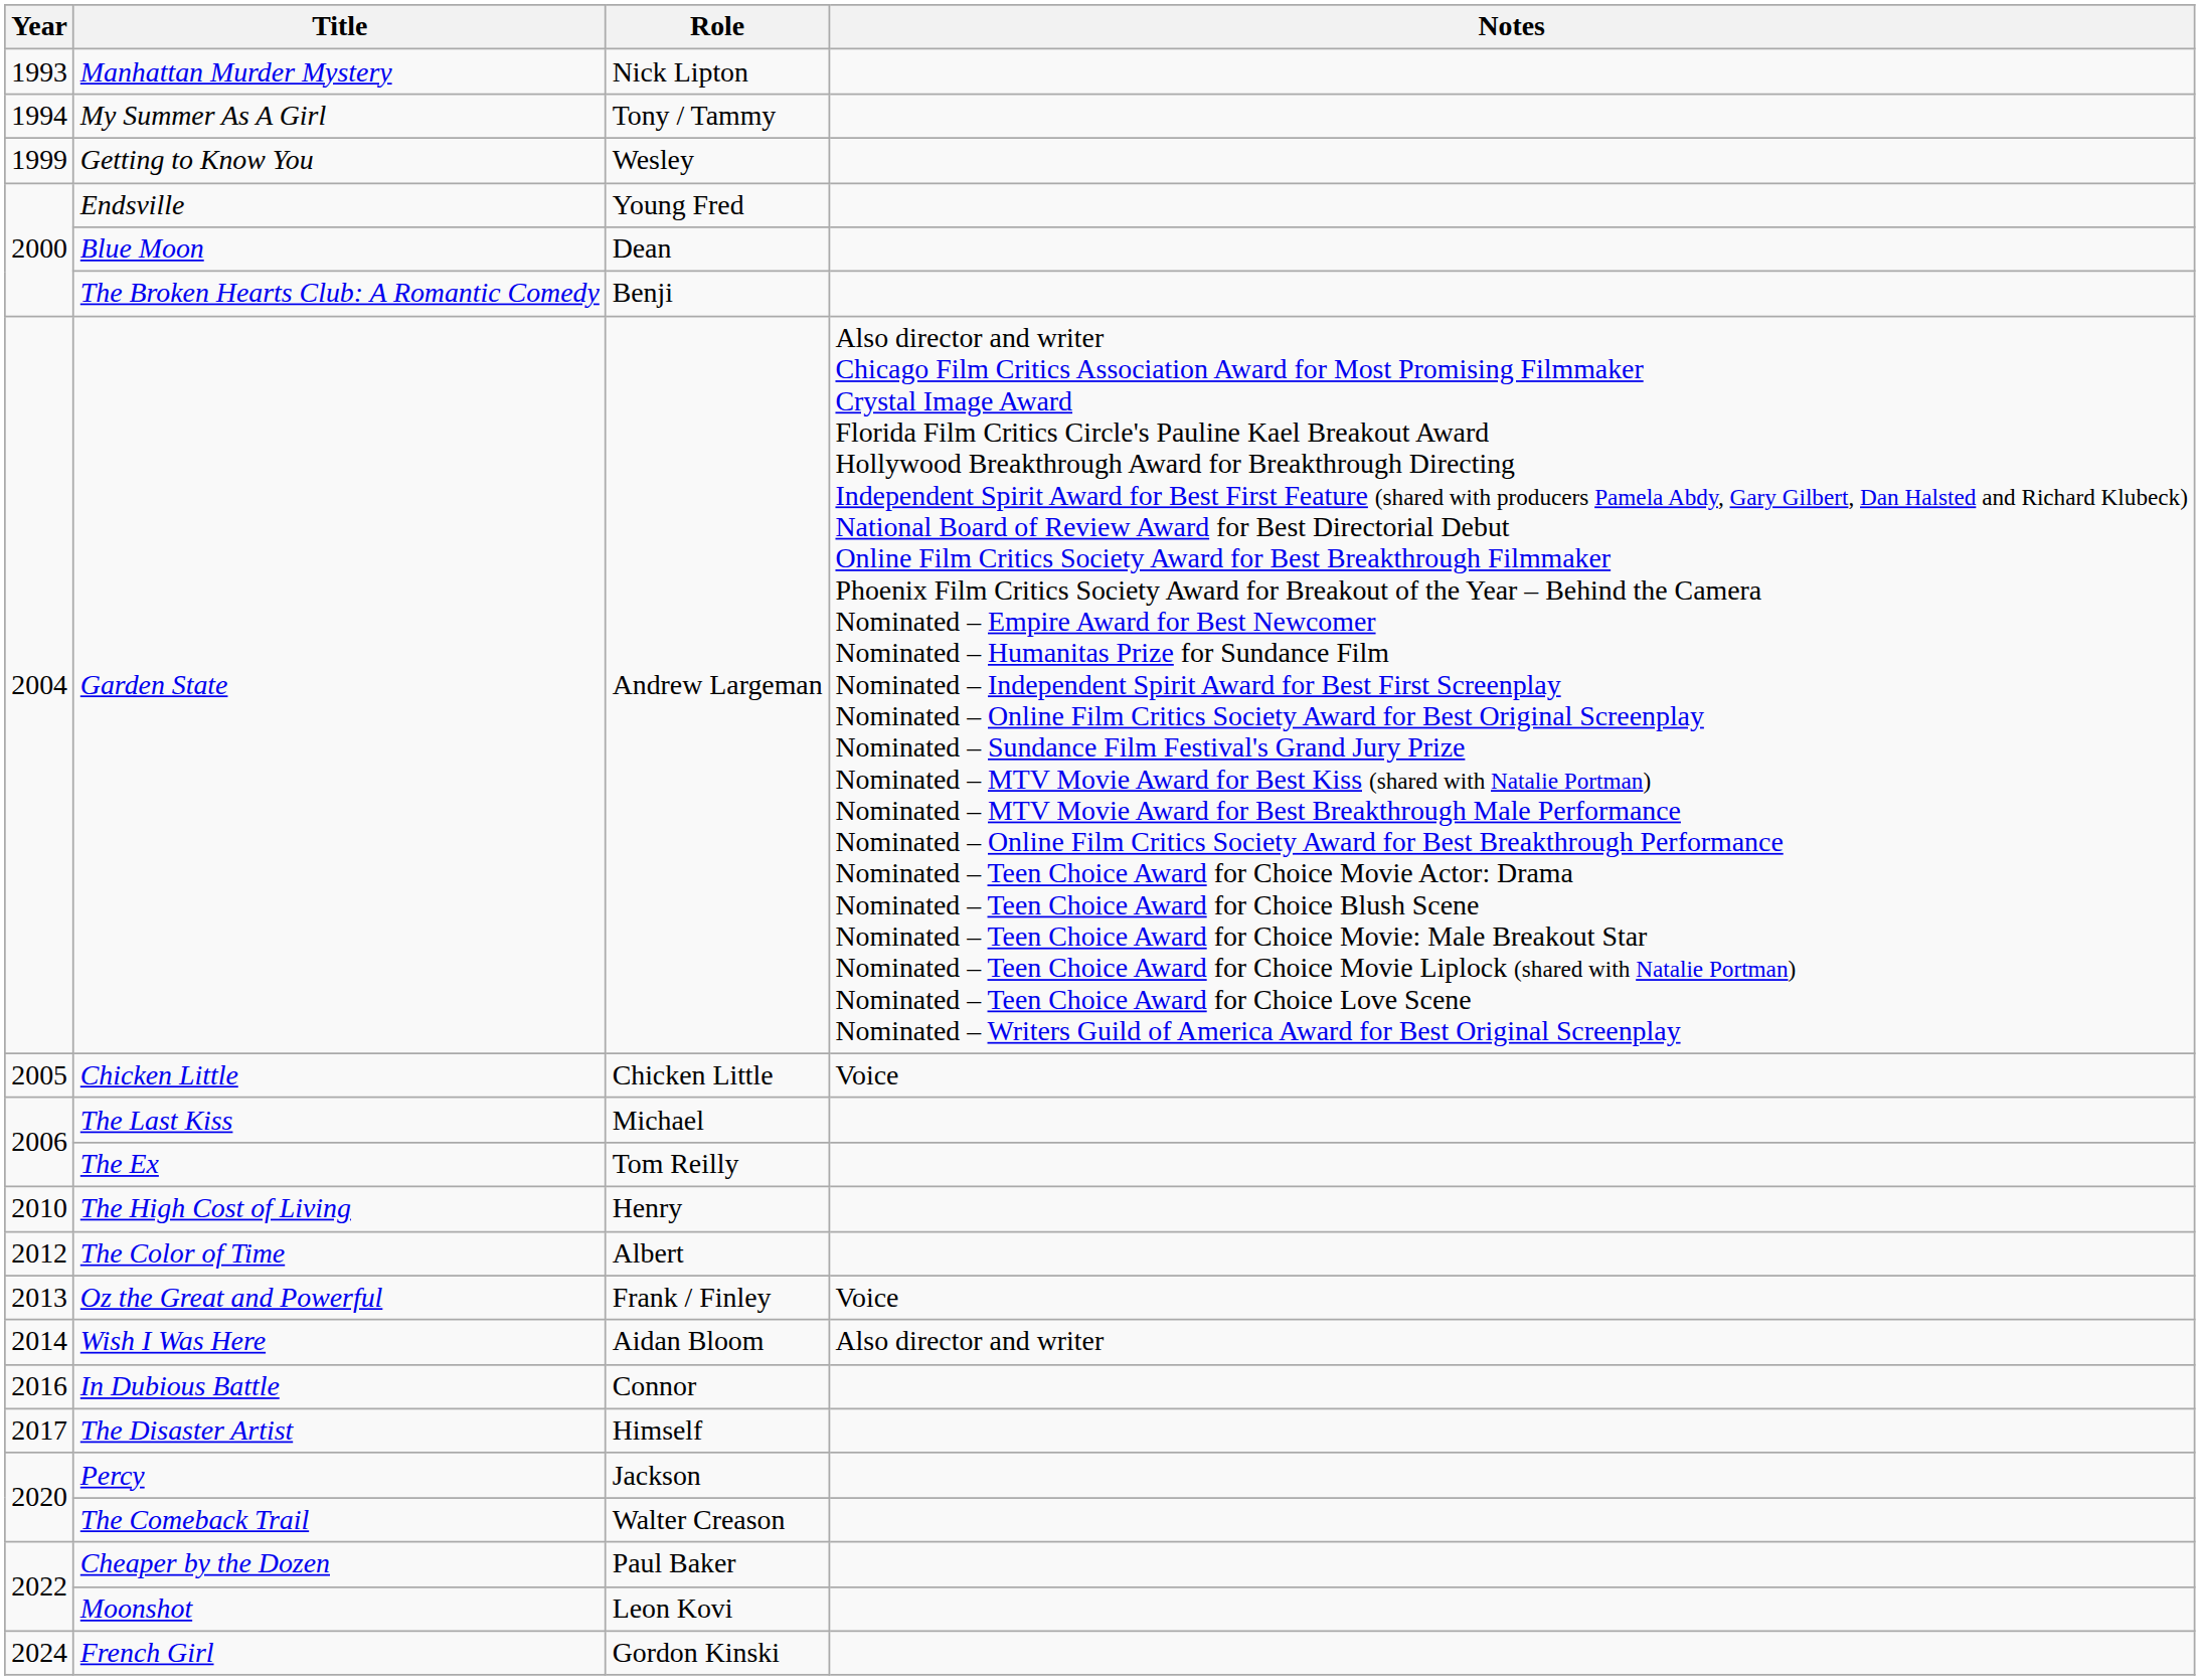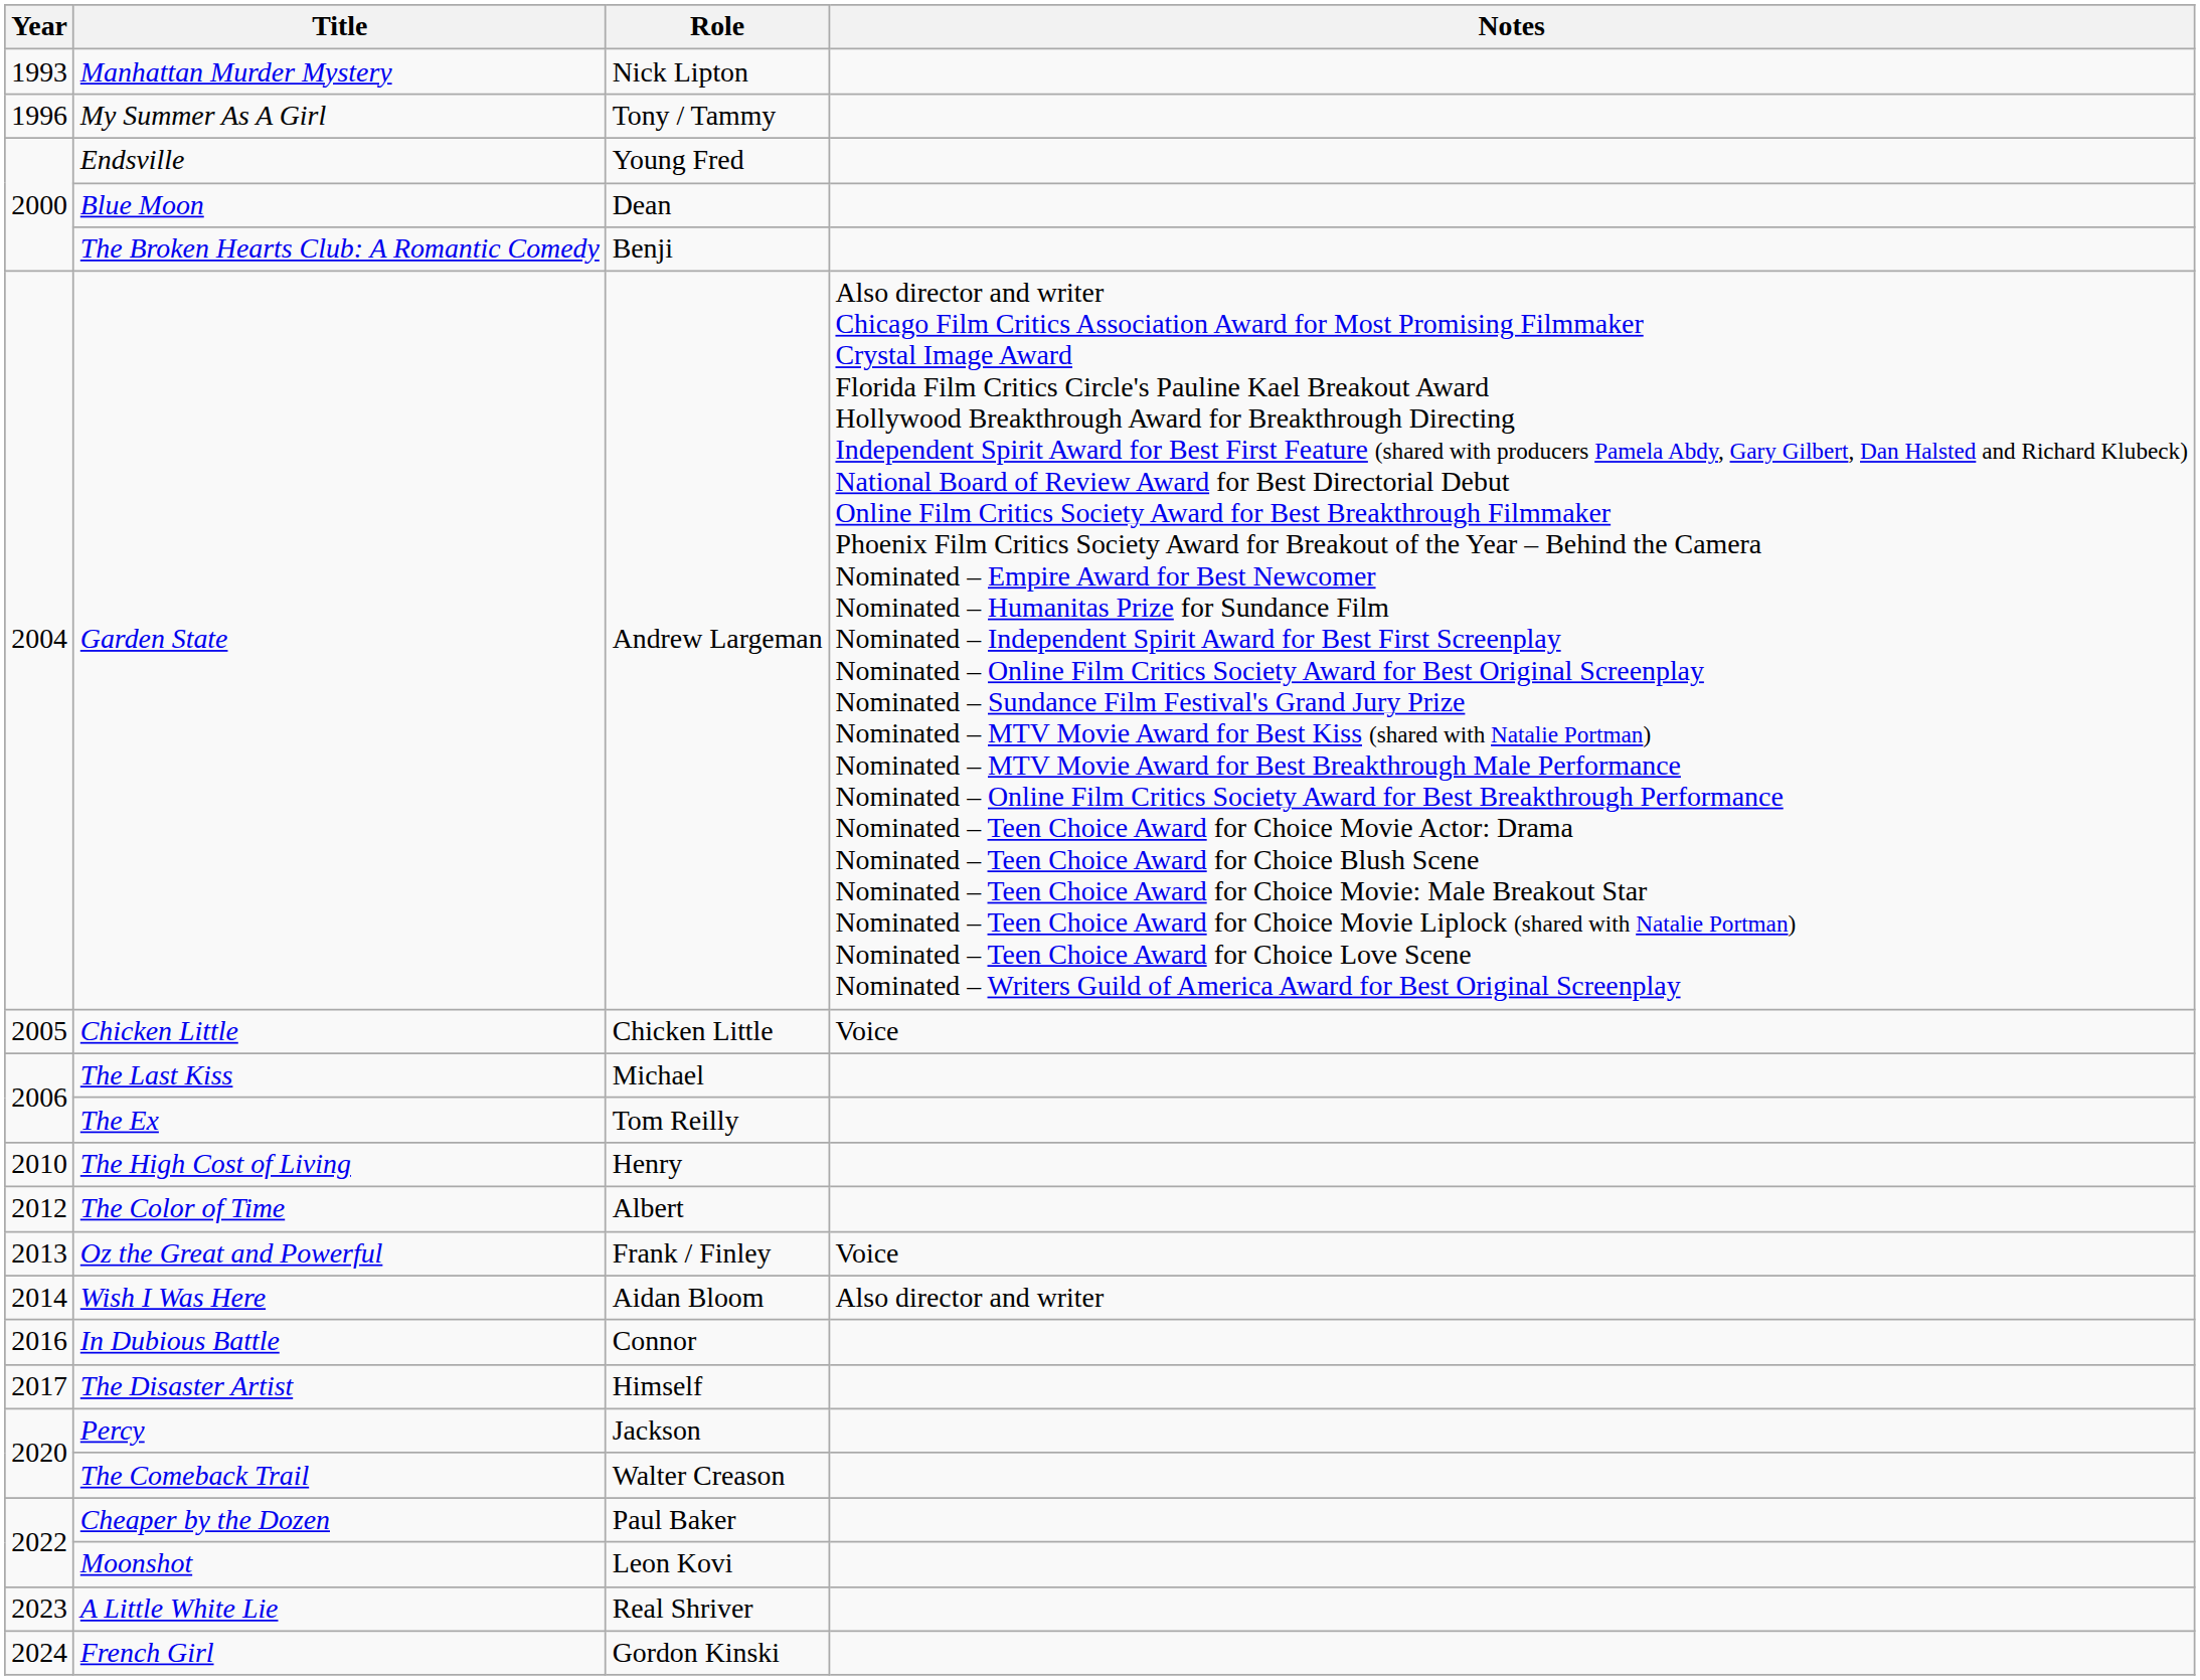 <table class="wikitable sortable">
 <tr>
 <th>Year</th>
 <th>Title</th>
 <th>Role</th>
 <th>Notes</th>
 </tr>
 <tr>
 <td>1993</td>
 <td><em><a href='#'>Manhattan Murder Mystery</a></em></td>
 <td>Nick Lipton</td>
 <td></td>
 </tr>
 <tr>
-<td>1994</td>
+<td>1996</td>
 <td><em>My Summer As A Girl</em></td>
 <td>Tony / Tammy</td>
-<td></td>
-</tr>
-<tr>
-<td>1999</td>
-<td><em>Getting to Know You</em></td>
-<td>Wesley</td>
 <td></td>
 </tr>
 <tr>
 <td rowspan=3>2000</td>
 <td><em>Endsville</em></td>
 <td>Young Fred</td>
 <td></td>
 </tr>
 <tr>
 <td><em><a href='#'>Blue Moon</a></em></td>
 <td>Dean</td>
 <td></td>
 </tr>
 <tr>
 <td><em><a href='#'>The Broken Hearts Club: A Romantic Comedy</a></em></td>
 <td>Benji</td>
 <td></td>
 </tr>
 <tr>
 <td>2004</td>
 <td><em><a href='#'>Garden State</a></em></td>
 <td>Andrew Largeman</td>
 <td>Also director and writer<br><a href='#'>Chicago Film Critics Association Award for Most Promising Filmmaker</a><br><a href='#'>Crystal Image Award</a><br>Florida Film Critics Circle's Pauline Kael Breakout Award<br>Hollywood Breakthrough Award for Breakthrough Directing<br><a href='#'>Independent Spirit Award for Best First Feature</a> <small>(shared with producers <a href='#'>Pamela Abdy</a>, <a href='#'>Gary Gilbert</a>, <a href='#'>Dan Halsted</a> and Richard Klubeck)</small><br><a href='#'>National Board of Review Award</a> for Best Directorial Debut<br><a href='#'>Online Film Critics Society Award for Best Breakthrough Filmmaker</a><br>Phoenix Film Critics Society Award for Breakout of the Year – Behind the Camera<br>Nominated – <a href='#'>Empire Award for Best Newcomer</a><br>Nominated – <a href='#'>Humanitas Prize</a> for Sundance Film<br>Nominated – <a href='#'>Independent Spirit Award for Best First Screenplay</a><br>Nominated – <a href='#'>Online Film Critics Society Award for Best Original Screenplay</a><br>Nominated – <a href='#'>Sundance Film Festival's Grand Jury Prize</a><br>Nominated – <a href='#'>MTV Movie Award for Best Kiss</a> <small>(shared with <a href='#'>Natalie Portman</a>) </small><br> Nominated – <a href='#'>MTV Movie Award for Best Breakthrough Male Performance</a><br>Nominated – <a href='#'>Online Film Critics Society Award for Best Breakthrough Performance</a><br>Nominated – <a href='#'>Teen Choice Award</a> for Choice Movie Actor: Drama<br>Nominated – <a href='#'>Teen Choice Award</a> for Choice Blush Scene<br>Nominated – <a href='#'>Teen Choice Award</a> for Choice Movie: Male Breakout Star<br>Nominated – <a href='#'>Teen Choice Award</a> for Choice Movie Liplock <small>(shared with <a href='#'>Natalie Portman</a>)</small><br>Nominated – <a href='#'>Teen Choice Award</a> for Choice Love Scene<br>Nominated – <a href='#'>Writers Guild of America Award for Best Original Screenplay</a></td>
 </tr>
 <tr>
 <td>2005</td>
 <td><em><a href='#'>Chicken Little</a></em></td>
 <td>Chicken Little</td>
 <td>Voice</td>
 </tr>
 <tr>
 <td rowspan=2>2006</td>
 <td><em><a href='#'>The Last Kiss</a></em></td>
 <td>Michael</td>
 <td></td>
 </tr>
 <tr>
 <td><em><a href='#'>The Ex</a></em></td>
 <td>Tom Reilly</td>
 <td></td>
 </tr>
 <tr>
 <td>2010</td>
 <td><em><a href='#'>The High Cost of Living</a></em></td>
 <td>Henry</td>
 <td></td>
 </tr>
 <tr>
 <td>2012</td>
 <td><em><a href='#'>The Color of Time</a></em></td>
 <td>Albert</td>
 <td></td>
 </tr>
 <tr>
 <td>2013</td>
 <td><em><a href='#'>Oz the Great and Powerful</a></em></td>
 <td>Frank / Finley</td>
 <td>Voice</td>
 </tr>
 <tr>
 <td>2014</td>
 <td><em><a href='#'>Wish I Was Here</a></em></td>
 <td>Aidan Bloom</td>
 <td>Also director and writer</td>
 </tr>
 <tr>
 <td>2016</td>
 <td><em><a href='#'>In Dubious Battle</a></em></td>
 <td>Connor</td>
 <td></td>
 </tr>
 <tr>
 <td>2017</td>
 <td><em><a href='#'>The Disaster Artist</a></em></td>
 <td>Himself</td>
 <td></td>
 </tr>
 <tr>
 <td rowspan=2>2020</td>
 <td><em><a href='#'>Percy</a></em></td>
 <td>Jackson</td>
 <td></td>
 </tr>
 <tr>
 <td><em><a href='#'>The Comeback Trail</a></em></td>
 <td>Walter Creason</td>
 <td></td>
 </tr>
 <tr>
 <td rowspan=2>2022</td>
 <td><em><a href='#'>Cheaper by the Dozen</a></em></td>
 <td>Paul Baker</td>
 <td></td>
 </tr>
 <tr>
 <td><em><a href='#'>Moonshot</a></em></td>
 <td>Leon Kovi</td>
 <td></td>
 </tr>
 <tr>
+<td>2023</td>
+<td><em><a href='#'>A Little White Lie</a></em></td>
+<td>Real Shriver</td>
+<td></td>
+</tr>
+<tr>
 <td>2024</td>
 <td><em><a href='#'>French Girl</a></em></td>
 <td>Gordon Kinski</td>
 <td></td>
 </tr>
 </table>
